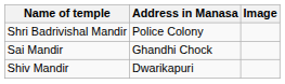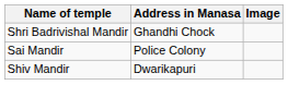 <table class="wikitable">
 <tr>
 <th>Name of temple</th>
 <th>Address in Manasa</th>
 <th>Image</th>
 </tr>
 <tr>
 <td>Shri Badrivishal Mandir</td>
-<td>Police Colony</td>
+<td>Ghandhi Chock</td>
 <td></td>
 </tr>
 <tr>
 <td>Sai Mandir</td>
-<td>Ghandhi Chock</td>
+<td>Police Colony</td>
 <td></td>
 </tr>
 <tr>
 <td>Shiv Mandir</td>
 <td>Dwarikapuri</td>
 <td></td>
 </tr>
 </table>
